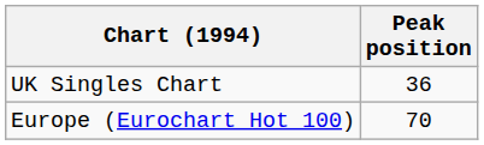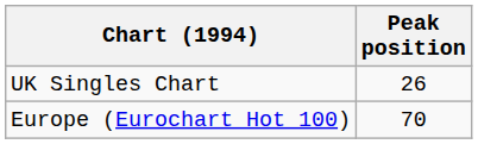 <table class="wikitable">
 <tr>
 <th>Chart (1994)</th>
 <th align="center">Peak<br>position</th>
 </tr>
 <tr>
 <td align="left">UK Singles Chart</td>
-<td align="center">36</td>
+<td align="center">26</td>
 </tr>
 <tr>
 <td>Europe (<a href='#'>Eurochart Hot 100</a>)</td>
 <td style="text-align:center;">70</td>
 </tr>
 </table>
